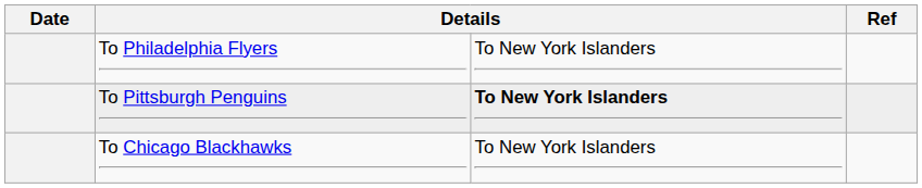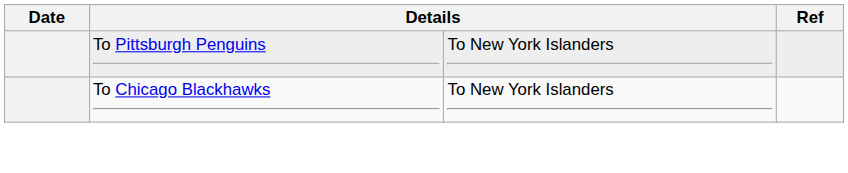 <table class="wikitable plainrowheaders" style="width: 50em;">
 <tr>
 <th scope="col">Date</th>
 <th scope="col" colspan="2">Details</th>
 <th scope="col">Ref</th>
 </tr>
-<tr>
-<th scope="row"></th>
-<td valign="top">To <a href='#'>Philadelphia Flyers</a> <hr></td>
-<td valign="top">To New York Islanders <hr></td>
-<td></td>
-</tr>
 <tr bgcolor="#eeeeee">
 <th scope="row"></th>
 <td valign="top">To <a href='#'>Pittsburgh Penguins</a> <hr></td>
-<td valign="top"><strong>To New York Islanders <hr></strong></td>
+<td valign="top">To New York Islanders <hr></td>
 <td></td>
 </tr>
 <tr>
 <th scope="row"></th>
 <td valign="top">To <a href='#'>Chicago Blackhawks</a> <hr></td>
 <td valign="top">To New York Islanders <hr></td>
 <td></td>
 </tr>
 </table>
